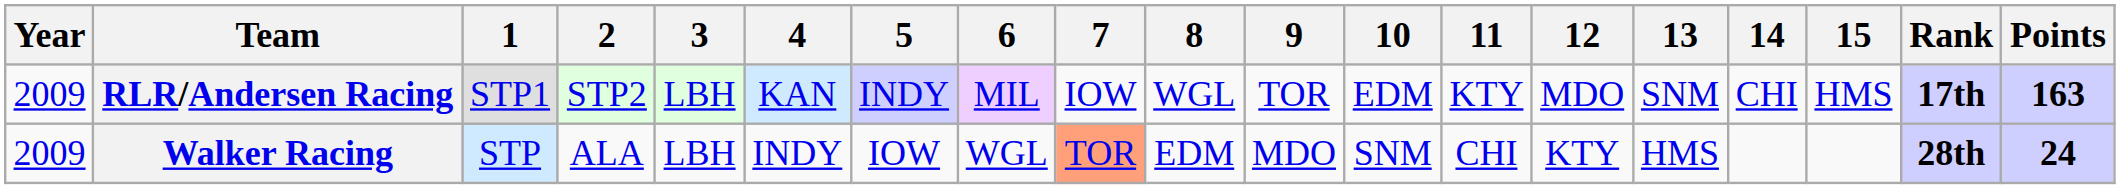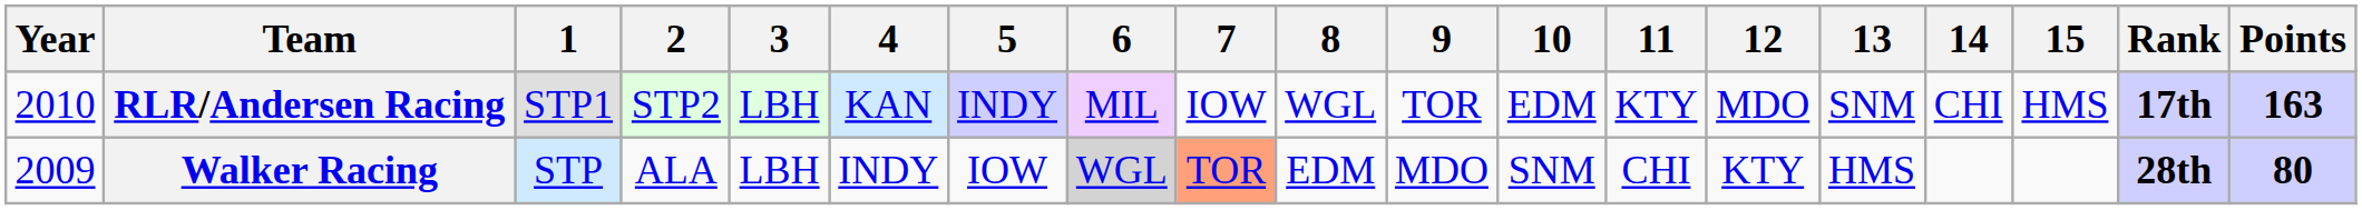 <table class="wikitable" style="text-align:center; font-size:95%">
 <tr>
 <th>Year</th>
 <th>Team</th>
 <th>1</th>
 <th>2</th>
 <th>3</th>
 <th>4</th>
 <th>5</th>
 <th>6</th>
 <th>7</th>
 <th>8</th>
 <th>9</th>
 <th>10</th>
 <th>11</th>
 <th>12</th>
 <th>13</th>
 <th>14</th>
 <th>15</th>
 <th>Rank</th>
 <th>Points</th>
 </tr>
 <tr>
-<td><a href='#'>2009</a></td>
+<td><a href='#'>2010</a></td>
 <th><a href='#'>RLR</a>/<a href='#'>Andersen Racing</a></th>
 <td style="background:#DFDFDF;"><a href='#'>STP1</a><br></td>
 <td style="background:#DFFFDF;"><a href='#'>STP2</a><br></td>
 <td style="background:#DFFFDF;"><a href='#'>LBH</a><br></td>
 <td style="background:#CFEAFF;"><a href='#'>KAN</a><br></td>
 <td style="background:#CFCFFF;"><a href='#'>INDY</a><br></td>
 <td style="background:#EFCFFF;"><a href='#'>MIL</a><br></td>
 <td><a href='#'>IOW</a></td>
 <td><a href='#'>WGL</a></td>
 <td><a href='#'>TOR</a></td>
 <td><a href='#'>EDM</a></td>
 <td><a href='#'>KTY</a></td>
 <td><a href='#'>MDO</a></td>
 <td><a href='#'>SNM</a></td>
 <td><a href='#'>CHI</a></td>
 <td><a href='#'>HMS</a></td>
 <td style="background:#CFCFFF;"><strong>17th</strong></td>
 <td style="background:#CFCFFF;"><strong>163</strong></td>
 </tr>
 <tr>
 <td><a href='#'>2009</a></td>
 <th><a href='#'>Walker Racing</a></th>
 <td style="background:#CFEAFF;"><a href='#'>STP</a><br></td>
 <td><a href='#'>ALA</a></td>
 <td><a href='#'>LBH</a></td>
 <td><a href='#'>INDY</a></td>
 <td><a href='#'>IOW</a></td>
-<td><a href='#'>WGL</a></td>
+<td style="background: lightgrey;"><a href='#'>WGL</a></td>
 <td style="background: lightsalmon;"><a href='#'>TOR</a></td>
 <td><a href='#'>EDM</a></td>
 <td><a href='#'>MDO</a></td>
 <td><a href='#'>SNM</a></td>
 <td><a href='#'>CHI</a></td>
 <td><a href='#'>KTY</a></td>
 <td><a href='#'>HMS</a></td>
 <td></td>
 <td></td>
 <td style="background:#CFCFFF;"><strong>28th</strong></td>
-<td style="background:#CFCFFF;"><strong>24</strong></td>
+<td style="background:#CFCFFF;"><strong>80</strong></td>
 </tr>
 </table>
